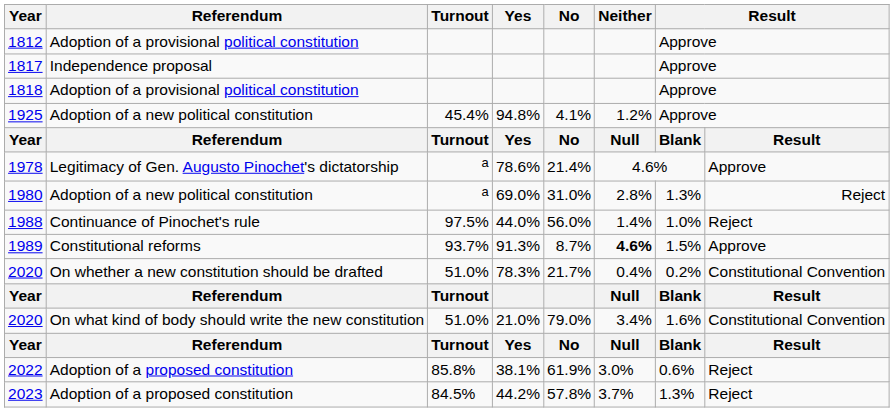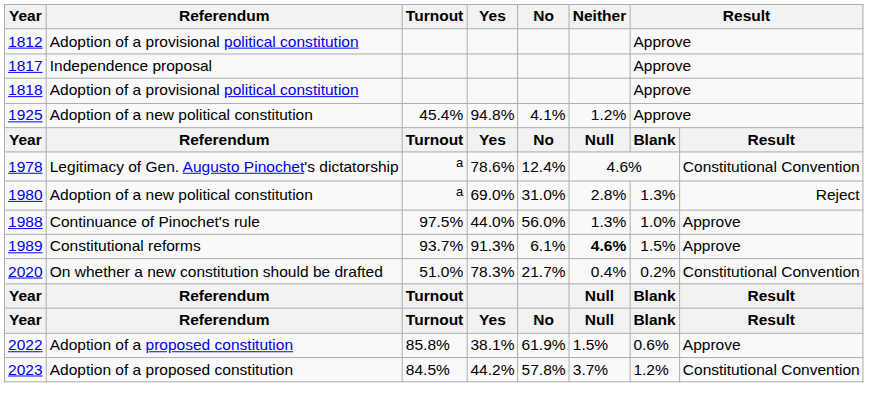 <table class="wikitable">
 <tr>
 <th>Year</th>
 <th>Referendum</th>
 <th>Turnout</th>
 <th>Yes</th>
 <th>No</th>
 <th>Neither</th>
 <th colspan="2">Result</th>
 </tr>
 <tr align="right">
 <td><a href='#'>1812</a></td>
 <td align="left">Adoption of a provisional <a href='#'>political constitution</a></td>
 <td></td>
 <td></td>
 <td></td>
 <td></td>
 <td colspan="2" align="left">Approve</td>
 </tr>
 <tr align="right">
 <td><a href='#'>1817</a></td>
 <td align="left">Independence proposal</td>
 <td></td>
 <td></td>
 <td></td>
 <td></td>
 <td colspan="2" align="left">Approve</td>
 </tr>
 <tr align="right">
 <td><a href='#'>1818</a></td>
 <td align="left">Adoption of a provisional <a href='#'>political constitution</a></td>
 <td></td>
 <td></td>
 <td></td>
 <td></td>
 <td colspan="2" align="left">Approve</td>
 </tr>
 <tr align="right">
 <td><a href='#'>1925</a></td>
 <td align="left">Adoption of a new political constitution</td>
 <td>45.4%</td>
 <td>94.8%</td>
 <td>4.1%</td>
 <td>1.2%</td>
 <td colspan="2" align="left">Approve</td>
 </tr>
 <tr>
 <th>Year</th>
 <th>Referendum</th>
 <th>Turnout</th>
 <th>Yes</th>
 <th>No</th>
 <th>Null</th>
 <th>Blank</th>
 <th>Result</th>
 </tr>
 <tr align="right">
 <td><a href='#'>1978</a></td>
 <td align="left">Legitimacy of Gen. <a href='#'>Augusto Pinochet</a>'s dictatorship</td>
 <td><sup>a</sup></td>
 <td>78.6%</td>
-<td>21.4%</td>
+<td>12.4%</td>
 <td colspan="2" align="center">4.6%</td>
-<td align="left">Approve</td>
+<td align="left">Constitutional Convention</td>
 </tr>
 <tr align="right">
 <td><a href='#'>1980</a></td>
 <td align="left">Adoption of a new political constitution</td>
 <td><sup>a</sup></td>
 <td>69.0%</td>
 <td>31.0%</td>
 <td>2.8%</td>
 <td>1.3%</td>
 <td>Reject</td>
 </tr>
 <tr align="right">
 <td><a href='#'>1988</a></td>
 <td align="left">Continuance of Pinochet's rule</td>
 <td>97.5%</td>
 <td>44.0%</td>
 <td>56.0%</td>
-<td>1.4%</td>
+<td>1.3%</td>
 <td>1.0%</td>
-<td align="left">Reject</td>
+<td align="left">Approve</td>
 </tr>
 <tr align="right">
 <td><a href='#'>1989</a></td>
 <td align="left">Constitutional reforms</td>
 <td>93.7%</td>
 <td>91.3%</td>
-<td>8.7%</td>
+<td>6.1%</td>
 <td><strong>4.6%</strong></td>
 <td>1.5%</td>
 <td align="left">Approve</td>
 </tr>
 <tr align="right">
 <td><a href='#'>2020</a></td>
 <td align="left">On whether a new constitution should be drafted</td>
 <td>51.0%</td>
 <td>78.3%</td>
 <td>21.7%</td>
 <td>0.4%</td>
 <td>0.2%</td>
 <td align="left">Constitutional Convention</td>
 </tr>
 <tr>
 <th>Year</th>
 <th>Referendum</th>
 <th>Turnout</th>
 <th></th>
 <th></th>
 <th>Null</th>
 <th>Blank</th>
 <th>Result</th>
 </tr>
-<tr align="right">
-<td><a href='#'>2020</a></td>
-<td align="left">On what kind of body should write the new constitution</td>
-<td>51.0%</td>
-<td>21.0%</td>
-<td>79.0%</td>
-<td>3.4%</td>
-<td>1.6%</td>
-<td align="left">Constitutional Convention</td>
-</tr>
 <tr>
 <th>Year</th>
 <th>Referendum</th>
 <th>Turnout</th>
 <th>Yes</th>
 <th>No</th>
 <th>Null</th>
 <th>Blank</th>
 <th>Result</th>
 </tr>
 <tr>
 <td><a href='#'>2022</a></td>
 <td>Adoption of a <a href='#'>proposed constitution</a></td>
 <td>85.8%</td>
 <td>38.1%</td>
 <td>61.9%</td>
-<td>3.0%</td>
+<td>1.5%</td>
 <td>0.6%</td>
-<td>Reject</td>
+<td align="left">Approve</td>
 </tr>
 <tr>
 <td><a href='#'>2023</a></td>
 <td>Adoption of a proposed constitution</td>
 <td>84.5%</td>
 <td>44.2%</td>
 <td>57.8%</td>
 <td>3.7%</td>
-<td>1.3%</td>
-<td>Reject</td>
+<td>1.2%</td>
+<td align="left">Constitutional Convention</td>
 </tr>
 </table>
